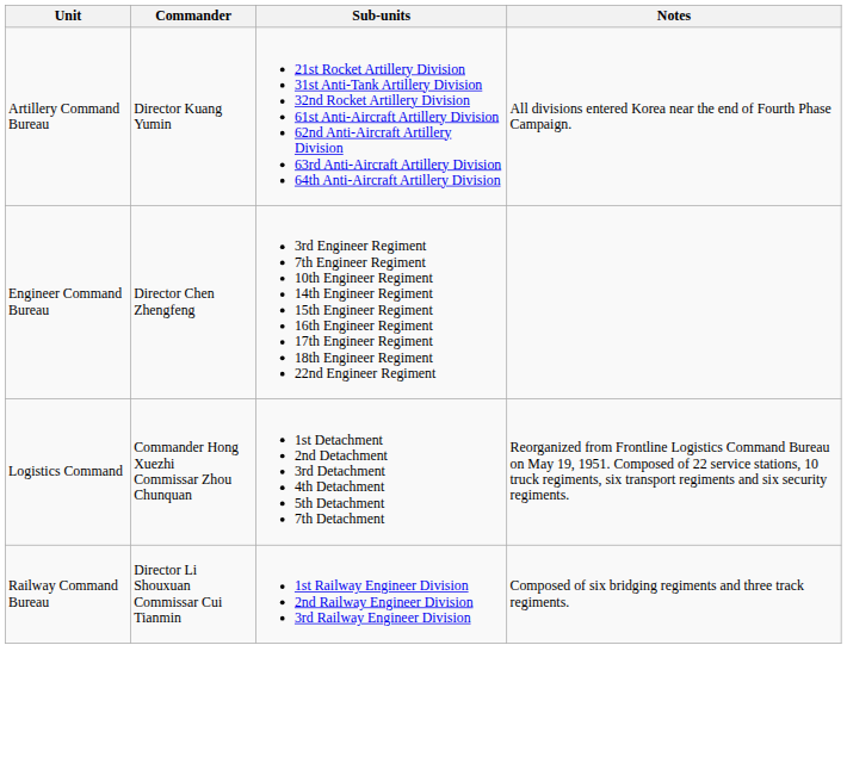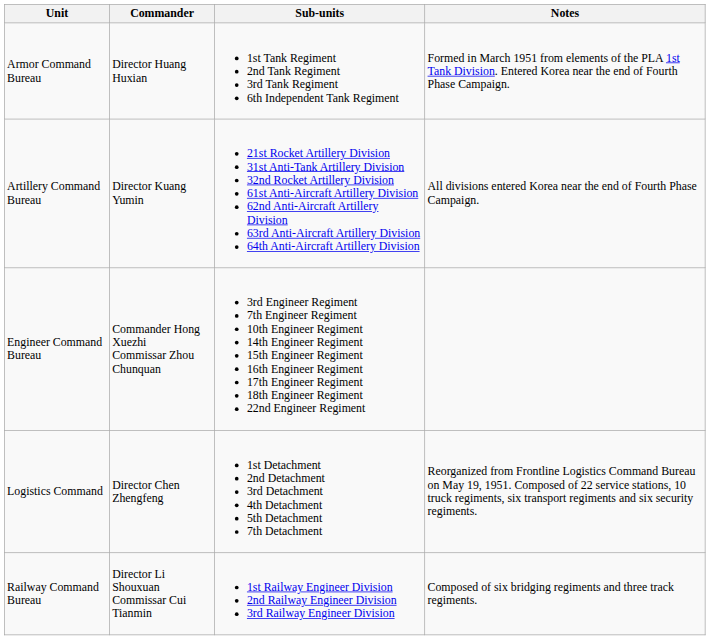 <table class="wikitable" style="width: 75%">
 <tr>
 <th width=15%; align= center>Unit</th>
 <th width=15%; align= center>Commander</th>
 <th width=30%; align= center>Sub-units</th>
 <th width=40%; align= center>Notes</th>
+</tr>
+<tr>
+<td>Armor Command Bureau</td>
+<td>Director Huang Huxian</td>
+<td><br><ul><li>1st Tank Regiment</li><li>2nd Tank Regiment</li><li>3rd Tank Regiment</li><li>6th Independent Tank Regiment</li></ul></td>
+<td>Formed in March 1951 from elements of the PLA <a href='#'>1st Tank Division</a>. Entered Korea near the end of Fourth Phase Campaign.</td>
 </tr>
 <tr>
 <td>Artillery Command Bureau</td>
 <td>Director Kuang Yumin</td>
 <td><br><ul><li><a href='#'>21st Rocket Artillery Division</a></li><li><a href='#'>31st Anti-Tank Artillery Division</a></li><li><a href='#'>32nd Rocket Artillery Division</a></li><li><a href='#'>61st Anti-Aircraft Artillery Division</a></li><li><a href='#'>62nd Anti-Aircraft Artillery Division</a></li><li><a href='#'>63rd Anti-Aircraft Artillery Division</a></li><li><a href='#'>64th Anti-Aircraft Artillery Division</a></li></ul></td>
 <td>All divisions entered Korea near the end of Fourth Phase Campaign.</td>
 </tr>
 <tr>
 <td>Engineer Command Bureau</td>
-<td>Director Chen Zhengfeng</td>
+<td>Commander Hong Xuezhi<br>Commissar Zhou Chunquan</td>
 <td><br><ul><li>3rd Engineer Regiment</li><li>7th Engineer Regiment</li><li>10th Engineer Regiment</li><li>14th Engineer Regiment</li><li>15th Engineer Regiment</li><li>16th Engineer Regiment</li><li>17th Engineer Regiment</li><li>18th Engineer Regiment</li><li>22nd Engineer Regiment</li></ul></td>
 <td></td>
 </tr>
 <tr>
 <td>Logistics Command</td>
-<td>Commander Hong Xuezhi<br>Commissar Zhou Chunquan</td>
+<td>Director Chen Zhengfeng</td>
 <td><br><ul><li>1st Detachment</li><li>2nd Detachment</li><li>3rd Detachment</li><li>4th Detachment</li><li>5th Detachment</li><li>7th Detachment</li></ul></td>
 <td>Reorganized from Frontline Logistics Command Bureau on May 19, 1951. Composed of 22 service stations, 10 truck regiments, six transport regiments and six security regiments.</td>
 </tr>
 <tr>
 <td>Railway Command Bureau</td>
 <td>Director Li Shouxuan<br>Commissar Cui Tianmin</td>
 <td><br><ul><li><a href='#'>1st Railway Engineer Division</a></li><li><a href='#'>2nd Railway Engineer Division</a></li><li><a href='#'>3rd Railway Engineer Division</a></li></ul></td>
 <td>Composed of six bridging regiments and three track regiments.</td>
 </tr>
 </table>
